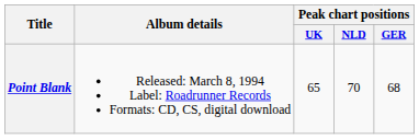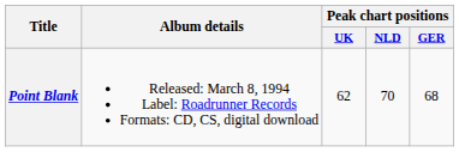 <table class="wikitable plainrowheaders" style="text-align:center;">
 <tr>
 <th scope="col" rowspan="2">Title</th>
 <th scope="col" rowspan="2">Album details</th>
 <th scope="col" colspan="3">Peak chart positions</th>
 </tr>
 <tr>
 <th scope="col" style="width:3em;font-size:90%;"><a href='#'>UK</a><br></th>
 <th scope="col" style="width:3em;font-size:90%;"><a href='#'>NLD</a><br></th>
 <th scope="col" style="width:3em;font-size:90%;"><a href='#'>GER</a><br></th>
 </tr>
 <tr>
 <th scope="row"><em><a href='#'>Point Blank</a></em></th>
 <td><br><ul><li>Released: March 8, 1994</li><li>Label: <a href='#'>Roadrunner Records</a></li><li>Formats: CD, CS, digital download</li></ul></td>
-<td>65</td>
+<td>62</td>
 <td>70</td>
 <td>68</td>
 </tr>
 </table>
